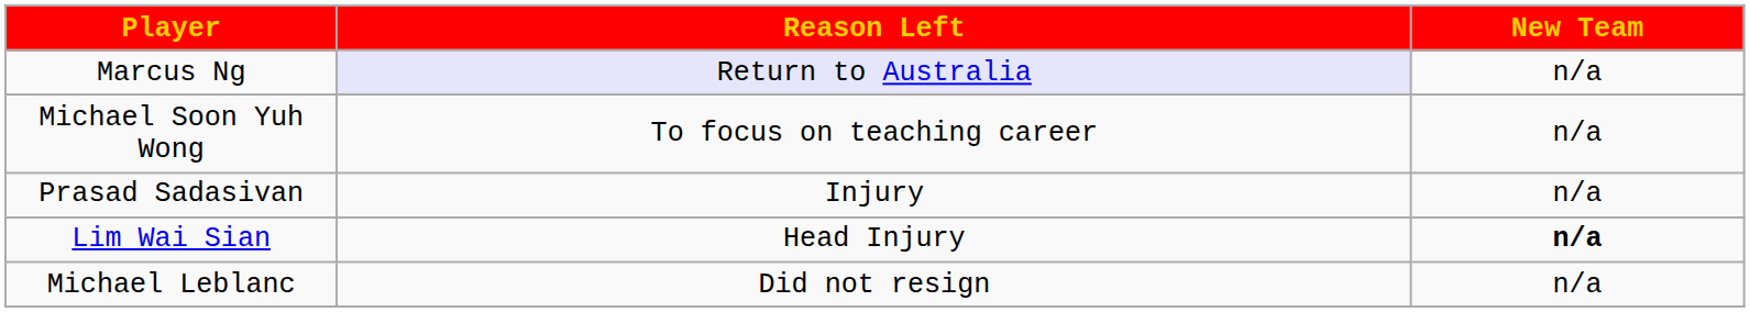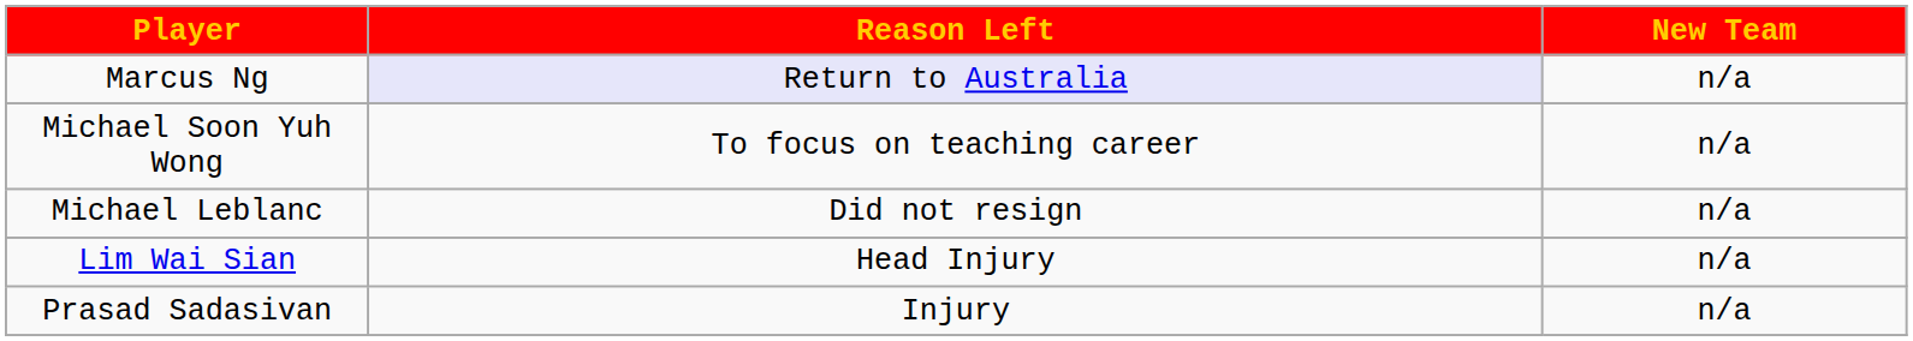 <table class="wikitable sortable sortable">
 <tr>
 <th style="background:#ff0000; color:#ffcc00" width=150>Player</th>
 <th style="background:#ff0000; color:#ffcc00" width=500>Reason Left</th>
 <th style="background:#ff0000; color:#ffcc00" width=150>New Team</th>
 </tr>
 <tr style="text-align: center">
 <td>Marcus Ng</td>
 <td style="background: lavender;">Return to <a href='#'>Australia</a></td>
 <td>n/a</td>
 </tr>
 <tr style="text-align: center">
 <td>Michael Soon Yuh Wong</td>
 <td>To focus on teaching career</td>
 <td>n/a</td>
 </tr>
 <tr style="text-align: center">
-<td>Prasad Sadasivan</td>
-<td>Injury</td>
+<td>Michael Leblanc</td>
+<td>Did not resign</td>
 <td>n/a</td>
 </tr>
 <tr style="text-align: center">
 <td><a href='#'>Lim Wai Sian</a></td>
 <td>Head Injury</td>
-<td><strong>n/a</strong></td>
+<td>n/a</td>
 </tr>
 <tr style="text-align: center">
-<td>Michael Leblanc</td>
-<td>Did not resign</td>
+<td>Prasad Sadasivan</td>
+<td>Injury</td>
 <td>n/a</td>
 </tr>
 </table>
